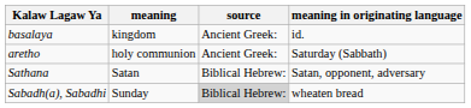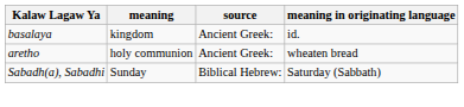 <table class="wikitable">
 <tr>
 <th>Kalaw Lagaw Ya</th>
 <th>meaning</th>
 <th>source</th>
 <th>meaning in originating language</th>
 </tr>
 <tr>
 <td><em>basalaya</em></td>
 <td>kingdom</td>
 <td>Ancient Greek: <em></em></td>
 <td>id.</td>
 </tr>
 <tr>
 <td><em>aretho</em></td>
 <td>holy communion</td>
 <td>Ancient Greek: <em></em></td>
-<td>Saturday (Sabbath)</td>
-</tr>
-<tr>
-<td><em>Sathana</em></td>
-<td>Satan</td>
-<td>Biblical Hebrew: </td>
-<td>Satan, opponent, adversary</td>
+<td>wheaten bread</td>
 </tr>
 <tr>
 <td><em>Sabadh(a)</em>, <em>Sabadhi</em></td>
 <td>Sunday</td>
-<td style="background: lightgrey;">Biblical Hebrew: </td>
-<td>wheaten bread</td>
+<td>Biblical Hebrew: </td>
+<td>Saturday (Sabbath)</td>
 </tr>
 </table>
